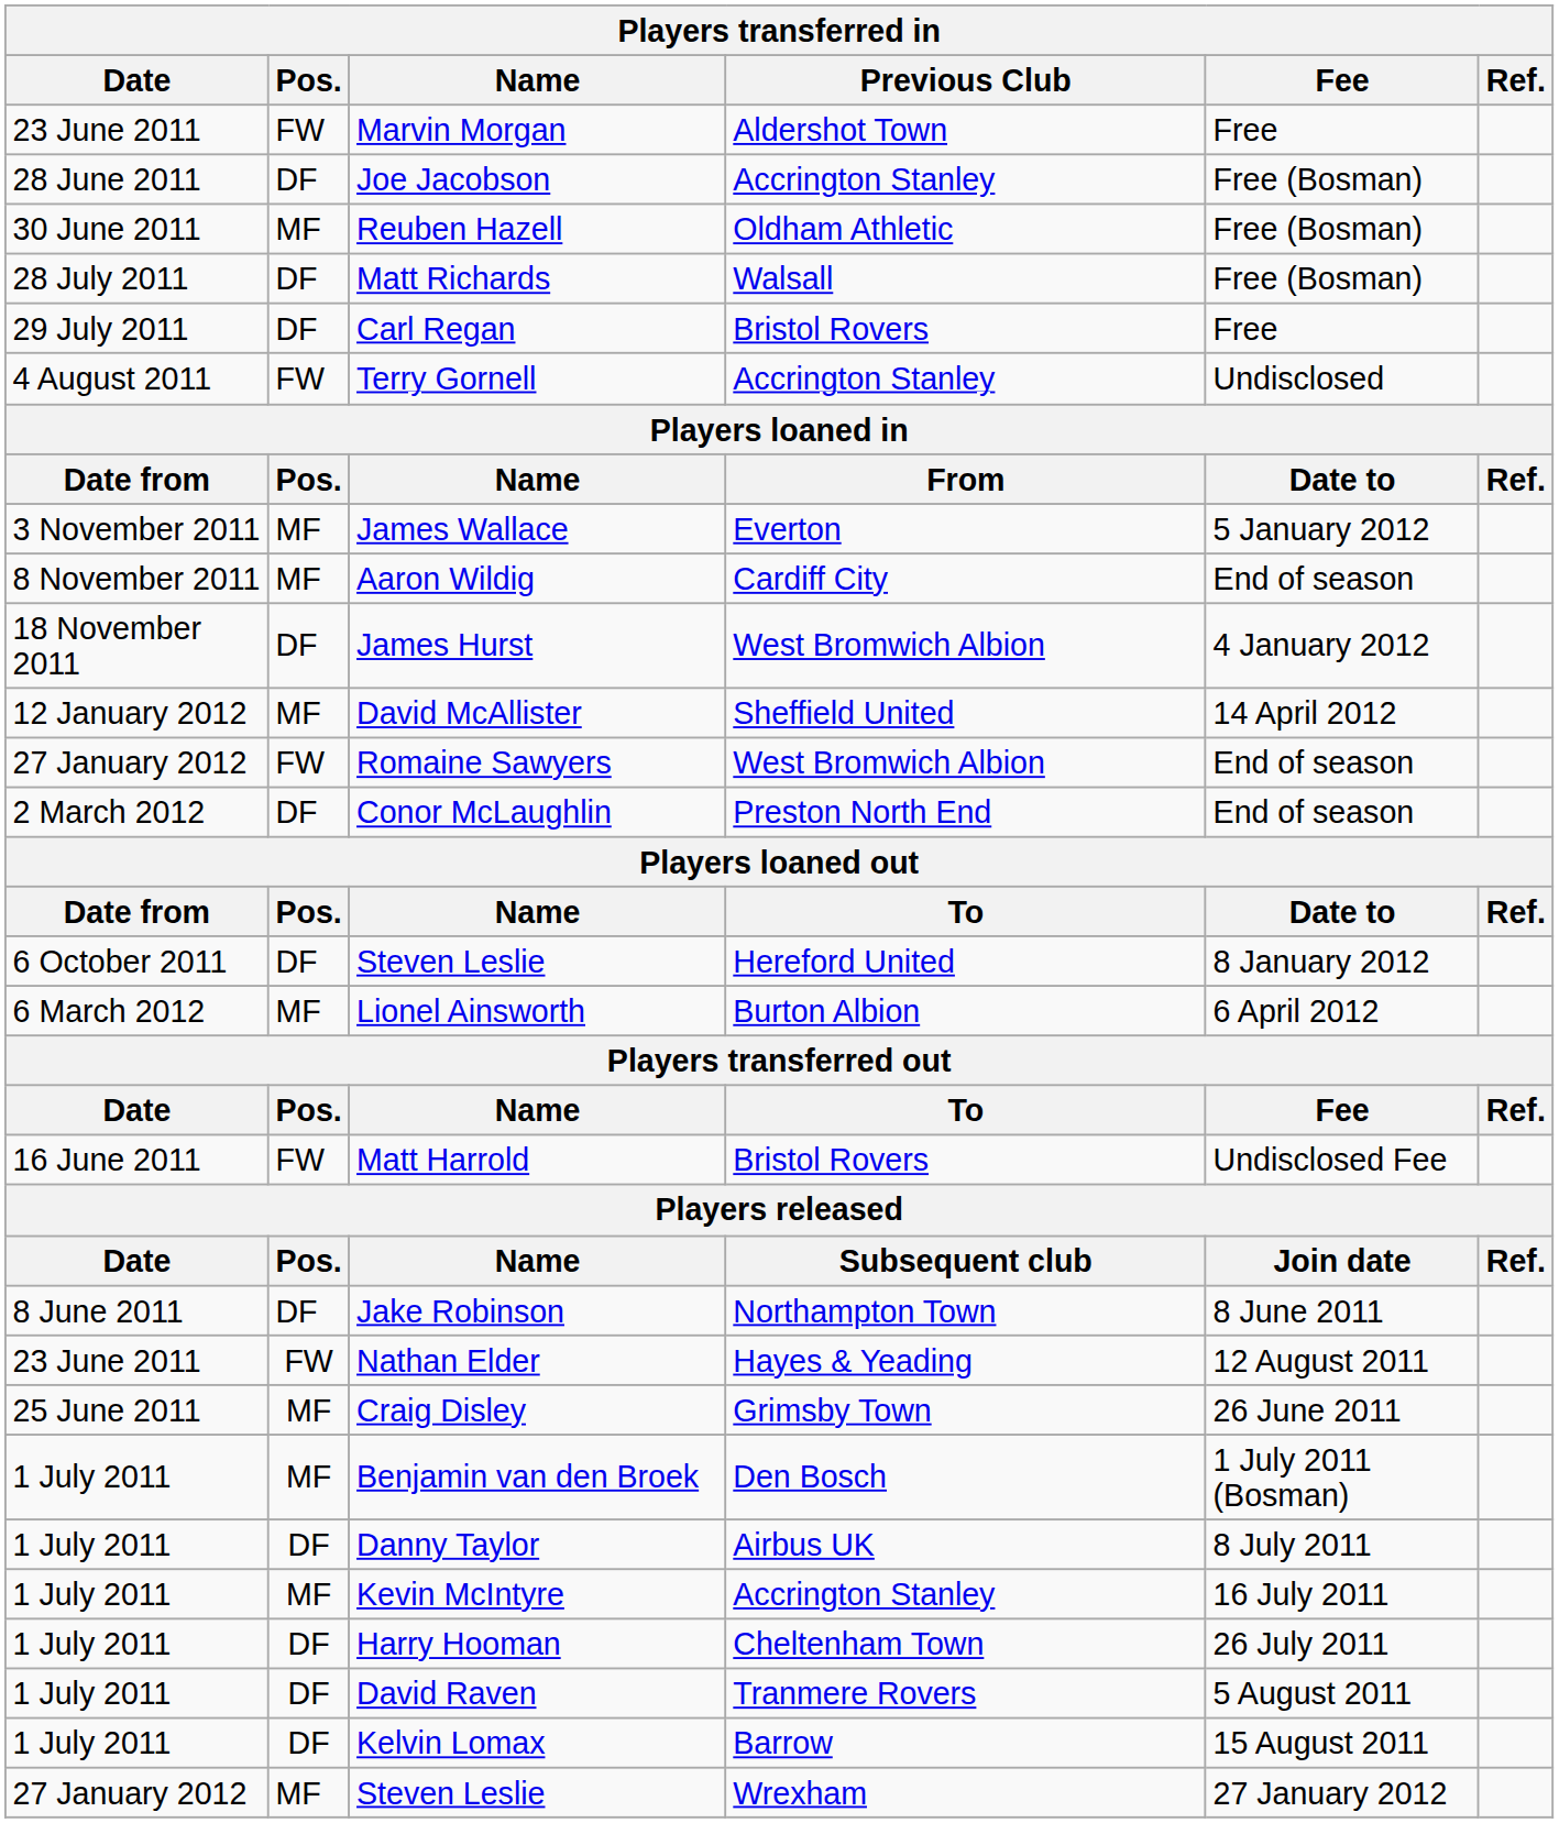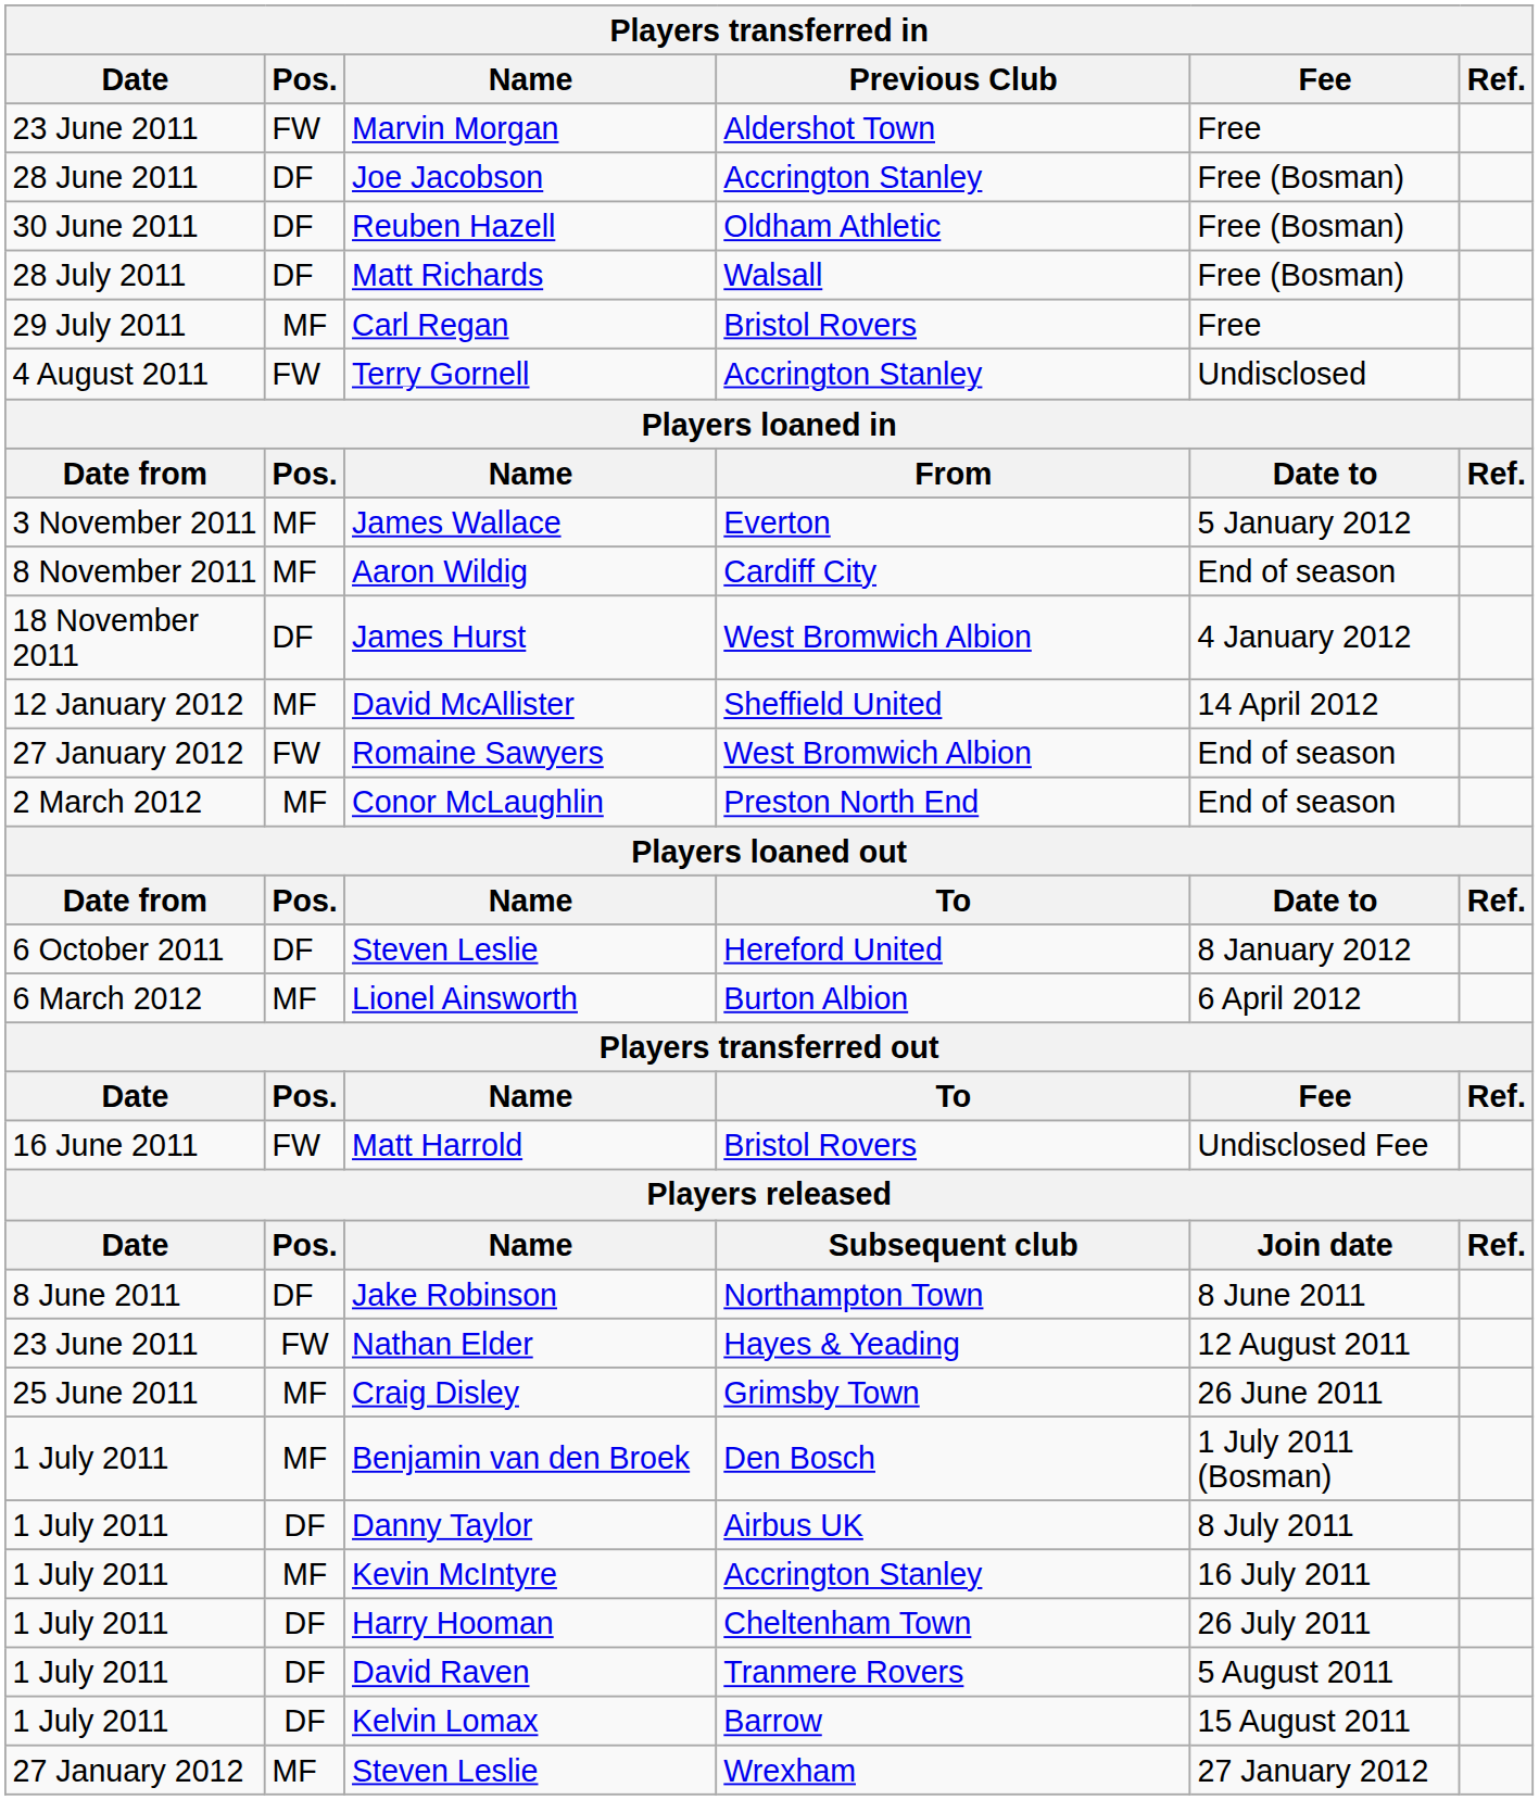 <table class="wikitable" style="font-size:95%;">
 <tr>
 <th colspan="6">Players transferred in</th>
 </tr>
 <tr>
 <th style="width:120px;">Date</th>
 <th style="width:25px;">Pos.</th>
 <th style="width:175px;">Name</th>
 <th style="width:225px;">Previous Club</th>
 <th style="width:125px;">Fee</th>
 <th style="width:25px;">Ref.</th>
 </tr>
 <tr>
 <td>23 June 2011</td>
 <td>FW</td>
 <td> <a href='#'>Marvin Morgan</a></td>
 <td> <a href='#'>Aldershot Town</a></td>
 <td>Free</td>
 <td></td>
 </tr>
 <tr>
 <td>28 June 2011</td>
 <td>DF</td>
 <td> <a href='#'>Joe Jacobson</a></td>
 <td> <a href='#'>Accrington Stanley</a></td>
 <td>Free (Bosman)</td>
 <td></td>
 </tr>
 <tr>
 <td>30 June 2011</td>
-<td>MF</td>
+<td>DF</td>
 <td> <a href='#'>Reuben Hazell</a></td>
 <td> <a href='#'>Oldham Athletic</a></td>
 <td>Free (Bosman)</td>
 <td></td>
 </tr>
 <tr>
 <td>28 July 2011</td>
 <td>DF</td>
 <td> <a href='#'>Matt Richards</a></td>
 <td> <a href='#'>Walsall</a></td>
 <td>Free (Bosman)</td>
 <td></td>
 </tr>
 <tr>
 <td>29 July 2011</td>
-<td>DF</td>
+<td style="text-align:center;">MF</td>
 <td> <a href='#'>Carl Regan</a></td>
 <td> <a href='#'>Bristol Rovers</a></td>
 <td>Free</td>
 <td></td>
 </tr>
 <tr>
 <td>4 August 2011</td>
 <td>FW</td>
 <td> <a href='#'>Terry Gornell</a></td>
 <td> <a href='#'>Accrington Stanley</a></td>
 <td>Undisclosed</td>
 <td></td>
 </tr>
 <tr>
 <th colspan="6">Players loaned in</th>
 </tr>
 <tr>
 <th>Date from</th>
 <th>Pos.</th>
 <th>Name</th>
 <th>From</th>
 <th>Date to</th>
 <th>Ref.</th>
 </tr>
 <tr>
 <td>3 November 2011</td>
 <td>MF</td>
 <td> <a href='#'>James Wallace</a></td>
 <td> <a href='#'>Everton</a></td>
 <td>5 January 2012</td>
 <td></td>
 </tr>
 <tr>
 <td>8 November 2011</td>
 <td>MF</td>
 <td> <a href='#'>Aaron Wildig</a></td>
 <td> <a href='#'>Cardiff City</a></td>
 <td>End of season</td>
 <td></td>
 </tr>
 <tr>
 <td>18 November 2011</td>
 <td>DF</td>
 <td> <a href='#'>James Hurst</a></td>
 <td> <a href='#'>West Bromwich Albion</a></td>
 <td>4 January 2012</td>
 <td></td>
 </tr>
 <tr>
 <td>12 January 2012</td>
 <td>MF</td>
 <td> <a href='#'>David McAllister</a></td>
 <td> <a href='#'>Sheffield United</a></td>
 <td>14 April 2012</td>
 <td></td>
 </tr>
 <tr>
 <td>27 January 2012</td>
 <td>FW</td>
 <td> <a href='#'>Romaine Sawyers</a></td>
 <td> <a href='#'>West Bromwich Albion</a></td>
 <td>End of season</td>
 <td></td>
 </tr>
 <tr>
 <td>2 March 2012</td>
-<td>DF</td>
+<td style="text-align:center;">MF</td>
 <td> <a href='#'>Conor McLaughlin</a></td>
 <td> <a href='#'>Preston North End</a></td>
 <td>End of season</td>
 <td></td>
 </tr>
 <tr>
 <th colspan="6">Players loaned out</th>
 </tr>
 <tr>
 <th>Date from</th>
 <th>Pos.</th>
 <th>Name</th>
 <th>To</th>
 <th>Date to</th>
 <th>Ref.</th>
 </tr>
 <tr>
 <td>6 October 2011</td>
 <td>DF</td>
 <td> <a href='#'>Steven Leslie</a></td>
 <td> <a href='#'>Hereford United</a></td>
 <td>8 January 2012</td>
 <td></td>
 </tr>
 <tr>
 <td>6 March 2012</td>
 <td>MF</td>
 <td> <a href='#'>Lionel Ainsworth</a></td>
 <td> <a href='#'>Burton Albion</a></td>
 <td>6 April 2012</td>
 <td></td>
 </tr>
 <tr>
 <th colspan="6">Players transferred out</th>
 </tr>
 <tr>
 <th>Date</th>
 <th>Pos.</th>
 <th>Name</th>
 <th>To</th>
 <th>Fee</th>
 <th>Ref.</th>
 </tr>
 <tr>
 <td>16 June 2011</td>
 <td>FW</td>
 <td> <a href='#'>Matt Harrold</a></td>
 <td> <a href='#'>Bristol Rovers</a></td>
 <td>Undisclosed Fee</td>
 <td></td>
 </tr>
 <tr>
 <th colspan="6">Players released</th>
 </tr>
 <tr>
 <th>Date</th>
 <th>Pos.</th>
 <th>Name</th>
 <th>Subsequent club</th>
 <th>Join date</th>
 <th>Ref.</th>
 </tr>
 <tr>
 <td>8 June 2011</td>
 <td>DF</td>
 <td> <a href='#'>Jake Robinson</a></td>
 <td> <a href='#'>Northampton Town</a></td>
 <td>8 June 2011</td>
 <td></td>
 </tr>
 <tr>
 <td>23 June 2011</td>
 <td style="text-align:center;">FW</td>
 <td> <a href='#'>Nathan Elder</a></td>
 <td> <a href='#'>Hayes & Yeading</a></td>
 <td>12 August 2011</td>
 <td></td>
 </tr>
 <tr>
 <td>25 June 2011</td>
 <td style="text-align:center;">MF</td>
 <td> <a href='#'>Craig Disley</a></td>
 <td> <a href='#'>Grimsby Town</a></td>
 <td>26 June 2011</td>
 <td></td>
 </tr>
 <tr>
 <td>1 July 2011</td>
 <td style="text-align:center;">MF</td>
 <td> <a href='#'>Benjamin van den Broek</a></td>
 <td> <a href='#'>Den Bosch</a></td>
 <td>1 July 2011 (Bosman)</td>
 <td></td>
 </tr>
 <tr>
 <td>1 July 2011</td>
 <td style="text-align:center;">DF</td>
 <td> <a href='#'>Danny Taylor</a></td>
 <td> <a href='#'>Airbus UK</a></td>
 <td>8 July 2011</td>
 <td></td>
 </tr>
 <tr>
 <td>1 July 2011</td>
 <td style="text-align:center;">MF</td>
 <td> <a href='#'>Kevin McIntyre</a></td>
 <td> <a href='#'>Accrington Stanley</a></td>
 <td>16 July 2011</td>
 <td></td>
 </tr>
 <tr>
 <td>1 July 2011</td>
 <td style="text-align:center;">DF</td>
 <td> <a href='#'>Harry Hooman</a></td>
 <td> <a href='#'>Cheltenham Town</a></td>
 <td>26 July 2011</td>
 <td></td>
 </tr>
 <tr>
 <td>1 July 2011</td>
 <td style="text-align:center;">DF</td>
 <td> <a href='#'>David Raven</a></td>
 <td> <a href='#'>Tranmere Rovers</a></td>
 <td>5 August 2011</td>
 <td></td>
 </tr>
 <tr>
 <td>1 July 2011</td>
 <td style="text-align:center;">DF</td>
 <td> <a href='#'>Kelvin Lomax</a></td>
 <td> <a href='#'>Barrow</a></td>
 <td>15 August 2011</td>
 <td></td>
 </tr>
 <tr>
 <td>27 January 2012</td>
 <td>MF</td>
 <td> <a href='#'>Steven Leslie</a></td>
 <td> <a href='#'>Wrexham</a></td>
 <td>27 January 2012</td>
 <td></td>
 </tr>
 </table>
